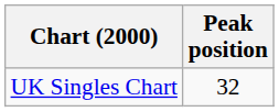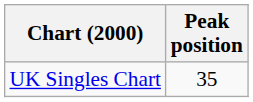 <table class="wikitable sortable">
 <tr>
 <th align="center">Chart (2000)</th>
 <th align="center">Peak<br>position</th>
 </tr>
 <tr>
 <td align="left"><a href='#'>UK Singles Chart</a></td>
-<td align="center">32</td>
+<td align="center">35</td>
 </tr>
 </table>
